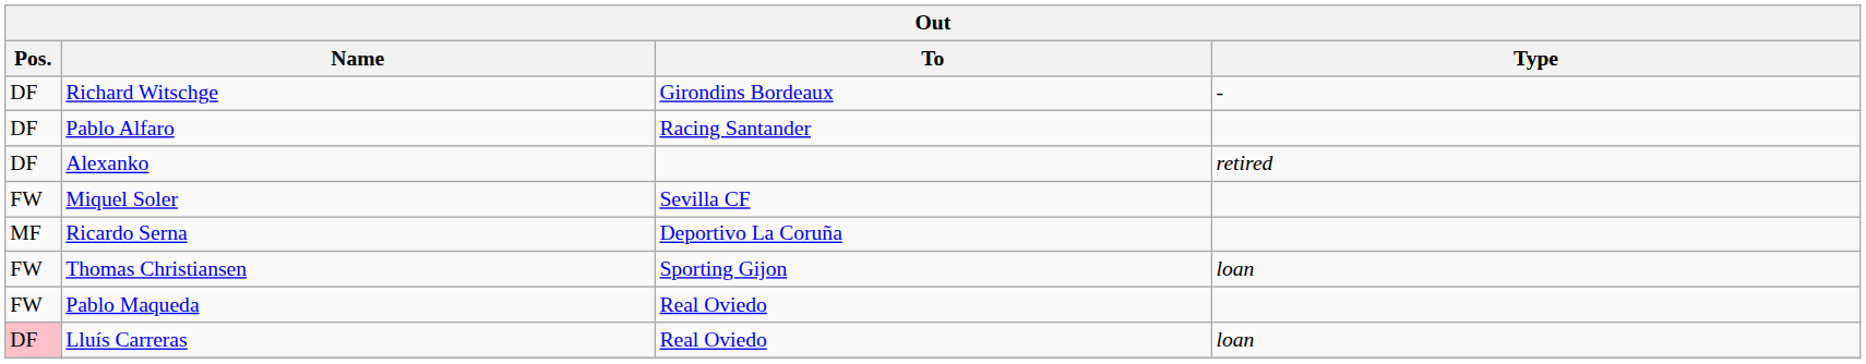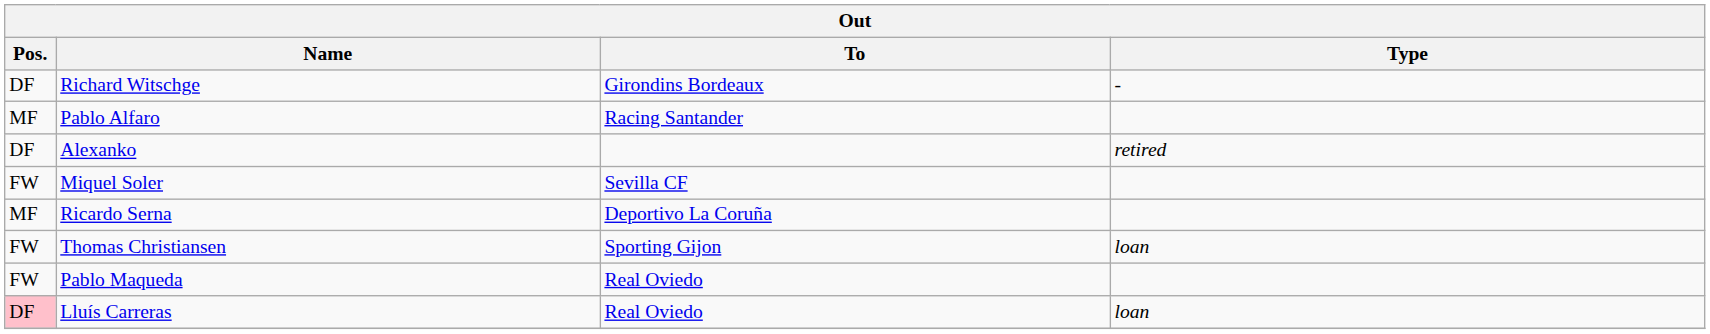 <table class="wikitable" style="font-size:90%;width:99%;">
 <tr>
 <th colspan="4">Out</th>
 </tr>
 <tr>
 <th width=3%>Pos.</th>
 <th width=32%>Name</th>
 <th width=30%>To</th>
 <th width=35%>Type</th>
 </tr>
 <tr>
 <td>DF</td>
 <td><a href='#'>Richard Witschge</a></td>
 <td><a href='#'>Girondins Bordeaux</a></td>
 <td>-</td>
 </tr>
 <tr>
-<td>DF</td>
+<td>MF</td>
 <td><a href='#'>Pablo Alfaro</a></td>
 <td><a href='#'>Racing Santander</a></td>
 <td></td>
 </tr>
 <tr>
 <td>DF</td>
 <td><a href='#'>Alexanko</a></td>
 <td></td>
 <td><em>retired</em></td>
 </tr>
 <tr>
 <td>FW</td>
 <td><a href='#'>Miquel Soler</a></td>
 <td><a href='#'>Sevilla CF</a></td>
 <td></td>
 </tr>
 <tr>
 <td>MF</td>
 <td><a href='#'>Ricardo Serna</a></td>
 <td><a href='#'>Deportivo La Coruña</a></td>
 <td></td>
 </tr>
 <tr>
 <td>FW</td>
 <td><a href='#'>Thomas Christiansen</a></td>
 <td><a href='#'>Sporting Gijon</a></td>
 <td><em>loan</em></td>
 </tr>
 <tr>
 <td>FW</td>
 <td><a href='#'>Pablo Maqueda</a></td>
 <td><a href='#'>Real Oviedo</a></td>
 <td></td>
 </tr>
 <tr>
 <td style="background: pink;">DF</td>
 <td><a href='#'>Lluís Carreras</a></td>
 <td><a href='#'>Real Oviedo</a></td>
 <td><em>loan</em></td>
 </tr>
 <tr>
 </tr>
 </table>
